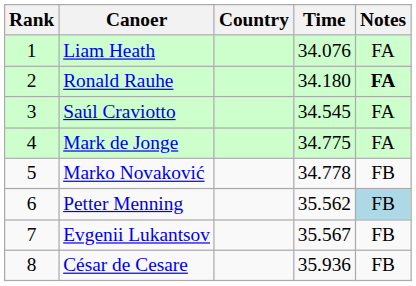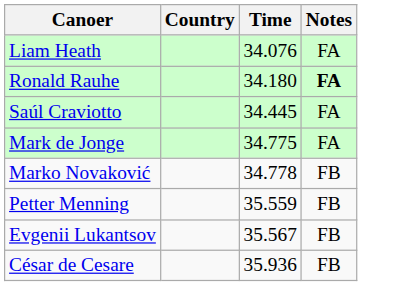 <table class="wikitable" style="text-align:center;">
 <tr>
-<th>Rank</th>
 <th>Canoer</th>
 <th>Country</th>
 <th>Time</th>
 <th>Notes</th>
 </tr>
 <tr bgcolor=ccffcc>
-<td>1</td>
 <td align="left"><a href='#'>Liam Heath</a></td>
 <td align="left"></td>
 <td>34.076</td>
 <td>FA</td>
 </tr>
 <tr bgcolor=ccffcc>
-<td>2</td>
 <td align="left"><a href='#'>Ronald Rauhe</a></td>
 <td align="left"></td>
 <td>34.180</td>
 <td><strong>FA</strong></td>
 </tr>
 <tr bgcolor=ccffcc>
-<td>3</td>
 <td align="left"><a href='#'>Saúl Craviotto</a></td>
 <td align="left"></td>
-<td>34.545</td>
+<td>34.445</td>
 <td>FA</td>
 </tr>
 <tr bgcolor=ccffcc>
-<td>4</td>
 <td align="left"><a href='#'>Mark de Jonge</a></td>
 <td align="left"></td>
 <td>34.775</td>
 <td>FA</td>
 </tr>
 <tr>
-<td>5</td>
 <td align="left"><a href='#'>Marko Novaković</a></td>
 <td align="left"></td>
 <td>34.778</td>
 <td>FB</td>
 </tr>
 <tr>
-<td>6</td>
 <td align="left"><a href='#'>Petter Menning</a></td>
 <td align="left"></td>
-<td>35.562</td>
-<td style="background: lightblue;">FB</td>
+<td>35.559</td>
+<td>FB</td>
 </tr>
 <tr>
-<td>7</td>
 <td align="left"><a href='#'>Evgenii Lukantsov</a></td>
 <td align="left"></td>
 <td>35.567</td>
 <td>FB</td>
 </tr>
 <tr>
-<td>8</td>
 <td align="left"><a href='#'>César de Cesare</a></td>
 <td align="left"></td>
 <td>35.936</td>
 <td>FB</td>
 </tr>
 </table>
